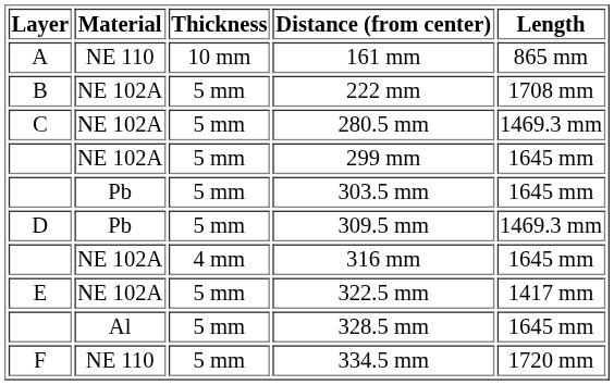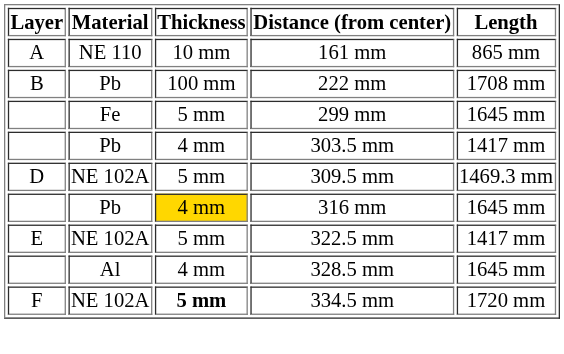 <table border="1">
 <tr>
 <th>Layer</th>
 <th>Material</th>
 <th>Thickness</th>
 <th>Distance (from center)</th>
 <th>Length</th>
 </tr>
 <tr style="text-align:center;">
 <td>A</td>
 <td>NE 110</td>
 <td>10 mm</td>
 <td>161 mm</td>
 <td>865 mm</td>
 </tr>
 <tr style="text-align:center;">
 <td>B</td>
-<td>NE 102A</td>
-<td>5 mm</td>
+<td>Pb</td>
+<td>100 mm</td>
 <td>222 mm</td>
 <td>1708 mm</td>
 </tr>
 <tr style="text-align:center;">
-<td>C</td>
-<td>NE 102A</td>
-<td>5 mm</td>
-<td>280.5 mm</td>
-<td>1469.3 mm</td>
-</tr>
-<tr style="text-align:center;">
 <td></td>
-<td>NE 102A</td>
+<td>Fe</td>
 <td>5 mm</td>
 <td>299 mm</td>
 <td>1645 mm</td>
 </tr>
 <tr style="text-align:center;">
 <td></td>
 <td>Pb</td>
-<td>5 mm</td>
+<td>4 mm</td>
 <td>303.5 mm</td>
-<td>1645 mm</td>
+<td>1417 mm</td>
 </tr>
 <tr style="text-align:center;">
 <td>D</td>
-<td>Pb</td>
+<td>NE 102A</td>
 <td>5 mm</td>
 <td>309.5 mm</td>
 <td>1469.3 mm</td>
 </tr>
 <tr style="text-align:center;">
 <td></td>
-<td>NE 102A</td>
-<td>4 mm</td>
+<td>Pb</td>
+<td style="background: gold;">4 mm</td>
 <td>316 mm</td>
 <td>1645 mm</td>
 </tr>
 <tr style="text-align:center;">
 <td>E</td>
 <td>NE 102A</td>
 <td>5 mm</td>
 <td>322.5 mm</td>
 <td>1417 mm</td>
 </tr>
 <tr style="text-align:center;">
 <td></td>
 <td>Al</td>
-<td>5 mm</td>
+<td>4 mm</td>
 <td>328.5 mm</td>
 <td>1645 mm</td>
 </tr>
 <tr style="text-align:center;">
 <td>F</td>
-<td>NE 110</td>
-<td>5 mm</td>
+<td>NE 102A</td>
+<td><strong>5 mm</strong></td>
 <td>334.5 mm</td>
 <td>1720 mm</td>
 </tr>
 </table>
